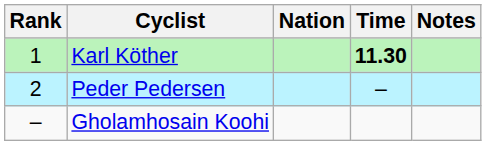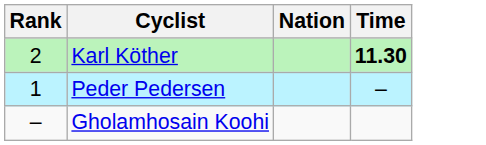 <table class="wikitable sortable" style="text-align:center">
 <tr>
 <th>Rank</th>
 <th>Cyclist</th>
 <th>Nation</th>
 <th>Time</th>
-<th>Notes</th>
 </tr>
 <tr bgcolor=bbf3bb>
-<td>1</td>
+<td>2</td>
 <td align=left data-sort-value="Köther, Karl"><a href='#'>Karl Köther</a></td>
 <td align=left></td>
 <td><strong>11.30</strong></td>
-<td></td>
 </tr>
 <tr bgcolor=bbf3ff>
-<td>2</td>
+<td>1</td>
 <td align=left data-sort-value="Pedersen, Peder"><a href='#'>Peder Pedersen</a></td>
 <td align=left></td>
 <td>–</td>
-<td></td>
 </tr>
 <tr>
 <td data-sort-value=3>–</td>
 <td align=left data-sort-value="Koohi, Gholamhosain"><a href='#'>Gholamhosain Koohi</a></td>
 <td align=left></td>
 <td></td>
-<td></td>
 </tr>
 </table>
